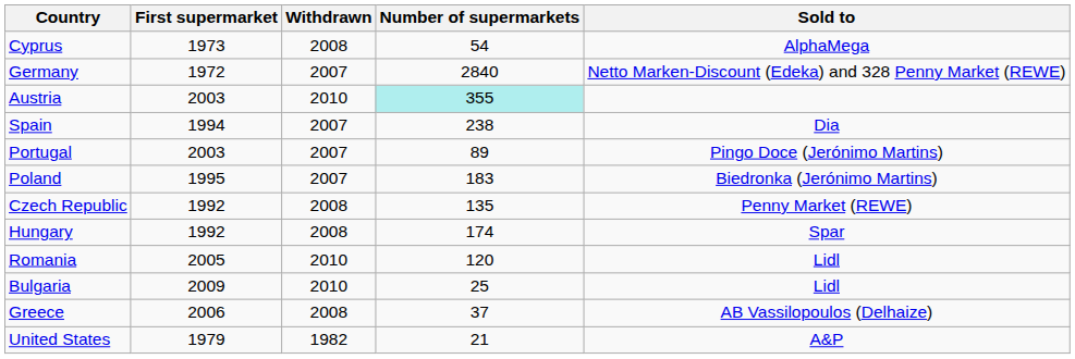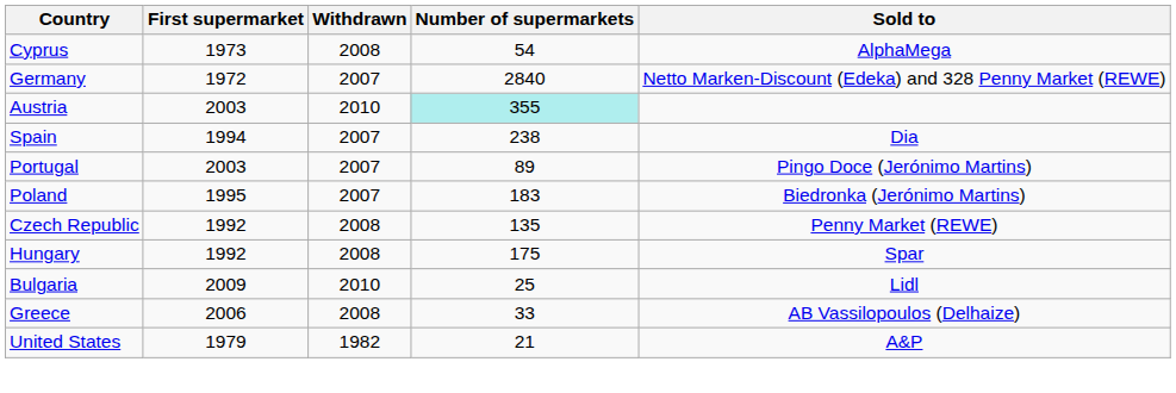 <table class="wikitable sortable">
 <tr>
 <th>Country</th>
 <th>First supermarket</th>
 <th>Withdrawn</th>
 <th>Number of supermarkets</th>
 <th>Sold to</th>
 </tr>
 <tr>
 <td><a href='#'>Cyprus</a></td>
 <td align=center>1973</td>
 <td align=center>2008</td>
 <td align=center>54</td>
 <td align=center><a href='#'>AlphaMega</a></td>
 </tr>
 <tr>
 <td><a href='#'>Germany</a></td>
 <td align=center>1972</td>
 <td align=center>2007</td>
 <td align=center>2840</td>
 <td align=center><a href='#'>Netto Marken-Discount</a> (<a href='#'>Edeka</a>) and 328 <a href='#'>Penny Market</a> (<a href='#'>REWE</a>)</td>
 </tr>
 <tr>
 <td><a href='#'>Austria</a></td>
 <td align=center>2003</td>
 <td align=center>2010</td>
 <td align=center style="background: paleturquoise;">355</td>
 </tr>
 <tr>
 <td><a href='#'>Spain</a></td>
 <td align=center>1994</td>
 <td align=center>2007</td>
 <td align=center>238</td>
 <td align=center><a href='#'>Dia</a></td>
 </tr>
 <tr>
 <td><a href='#'>Portugal</a></td>
 <td align=center>2003</td>
 <td align=center>2007</td>
 <td align=center>89</td>
 <td align=center><a href='#'>Pingo Doce</a> (<a href='#'>Jerónimo Martins</a>)</td>
 </tr>
 <tr>
 <td><a href='#'>Poland</a></td>
 <td align=center>1995</td>
 <td align=center>2007</td>
 <td align=center>183</td>
 <td align=center><a href='#'>Biedronka</a> (<a href='#'>Jerónimo Martins</a>)</td>
 </tr>
 <tr>
 <td><a href='#'>Czech Republic</a></td>
 <td align=center>1992</td>
 <td align=center>2008</td>
 <td align=center>135</td>
 <td align=center><a href='#'>Penny Market</a> (<a href='#'>REWE</a>)</td>
 </tr>
 <tr>
 <td><a href='#'>Hungary</a></td>
 <td align=center>1992</td>
 <td align=center>2008</td>
-<td align=center>174</td>
+<td align=center>175</td>
 <td align=center><a href='#'>Spar</a></td>
-</tr>
-<tr>
-<td><a href='#'>Romania</a></td>
-<td align=center>2005</td>
-<td align=center>2010</td>
-<td align=center>120</td>
-<td align=center><a href='#'>Lidl</a></td>
 </tr>
 <tr>
 <td><a href='#'>Bulgaria</a></td>
 <td align=center>2009</td>
 <td align=center>2010</td>
 <td align=center>25</td>
 <td align=center><a href='#'>Lidl</a></td>
 </tr>
 <tr>
 <td><a href='#'>Greece</a></td>
 <td align=center>2006</td>
 <td align=center>2008</td>
-<td align=center>37</td>
+<td align=center>33</td>
 <td align=center><a href='#'>AB Vassilopoulos</a> (<a href='#'>Delhaize</a>)</td>
 </tr>
 <tr>
 <td><a href='#'>United States</a></td>
 <td align=center>1979</td>
 <td align=center>1982</td>
 <td align=center>21</td>
 <td align=center><a href='#'>A&P</a></td>
 </tr>
 </table>
